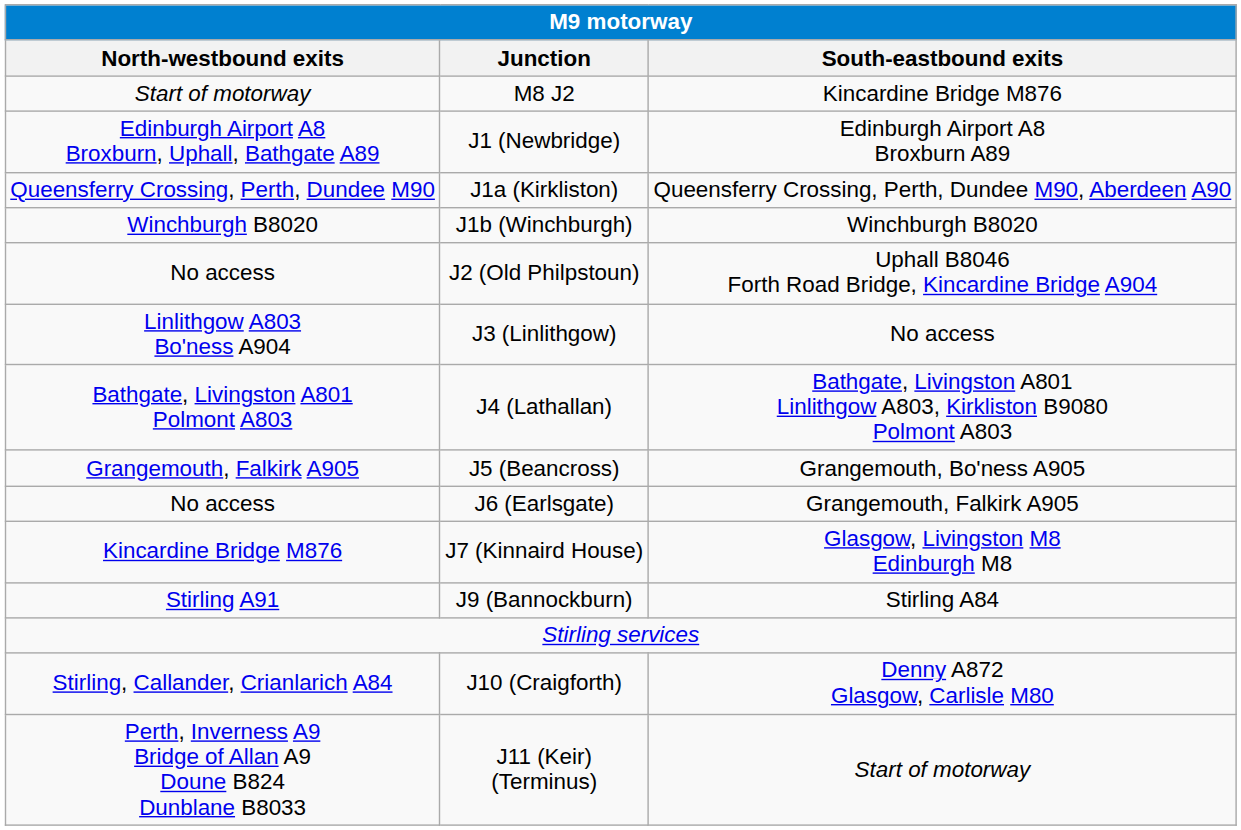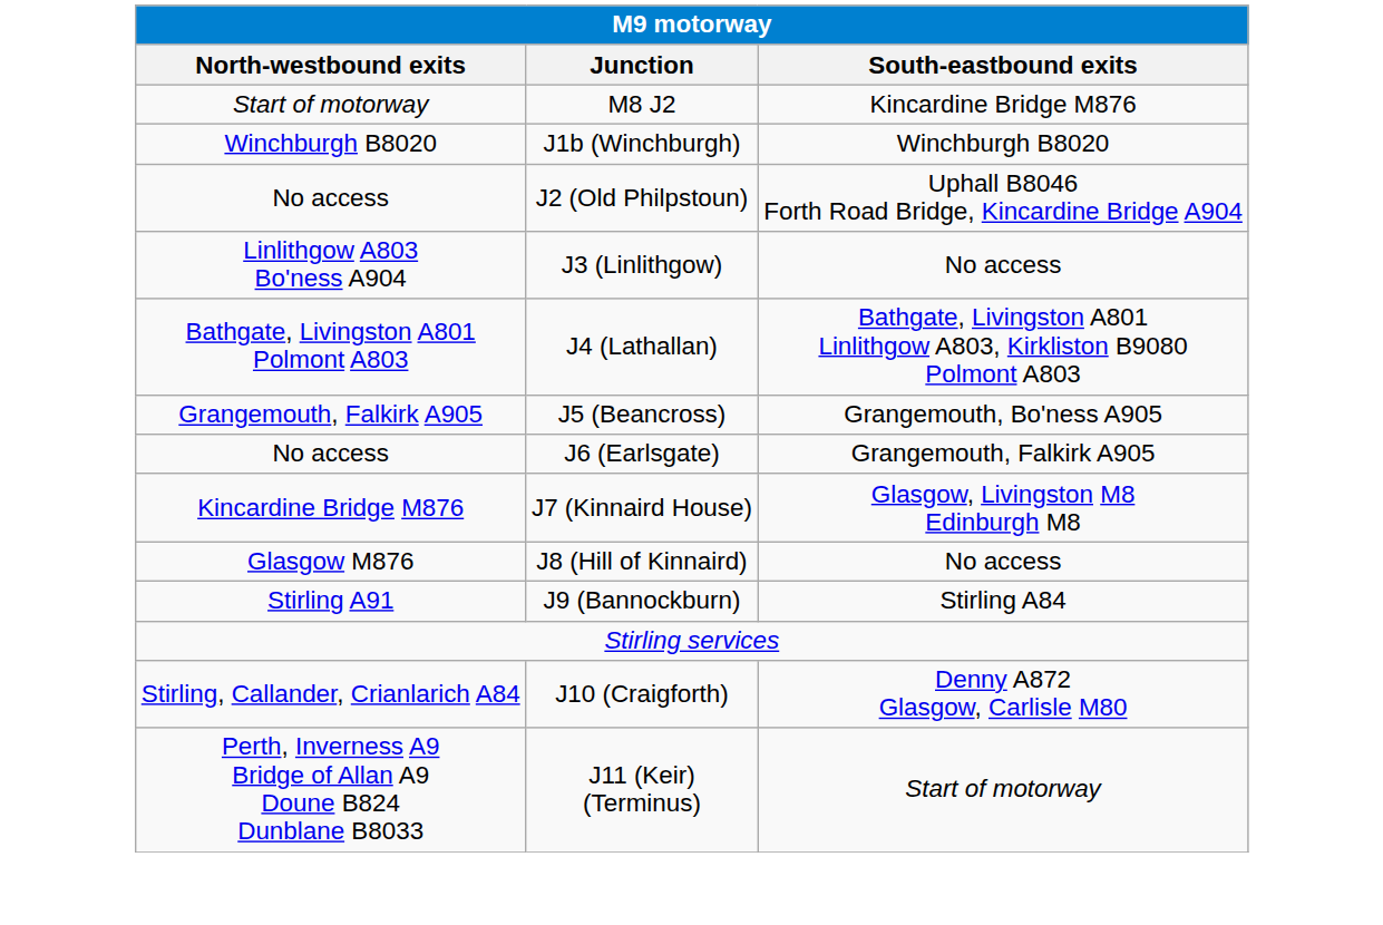 <table class="wikitable" style="margin:auto; text-align:center;">
 <tr align="center" bgcolor="0080d0" style="color: white;">
 <td colspan="3"><strong>M9 motorway</strong></td>
 </tr>
 <tr>
 <th>North-westbound exits</th>
 <th>Junction</th>
 <th>South-eastbound exits</th>
 </tr>
 <tr align='center'>
 <td><em>Start of motorway</em></td>
 <td>M8 J2</td>
 <td>Kincardine Bridge M876</td>
-</tr>
-<tr align='center'>
-<td><a href='#'>Edinburgh Airport</a> <a href='#'>A8</a> <br> <a href='#'>Broxburn</a>, <a href='#'>Uphall</a>, <a href='#'>Bathgate</a>  <a href='#'>A89</a></td>
-<td>J1 (Newbridge)</td>
-<td>Edinburgh Airport A8 <br> Broxburn A89</td>
-</tr>
-<tr align='center'>
-<td><a href='#'>Queensferry Crossing</a>, <a href='#'>Perth</a>, <a href='#'>Dundee</a> <a href='#'>M90</a></td>
-<td>J1a (Kirkliston)</td>
-<td>Queensferry Crossing, Perth, Dundee <a href='#'>M90</a>, <a href='#'>Aberdeen</a> <a href='#'>A90</a></td>
 </tr>
 <tr align='center'>
 <td><a href='#'>Winchburgh</a> B8020</td>
 <td>J1b (Winchburgh)</td>
 <td>Winchburgh B8020</td>
 </tr>
 <tr align='center'>
 <td>No access</td>
 <td>J2 (Old Philpstoun)</td>
 <td>Uphall B8046<br> Forth Road Bridge, <a href='#'>Kincardine Bridge</a> <a href='#'>A904</a></td>
 </tr>
 <tr align='center'>
 <td><a href='#'>Linlithgow</a> <a href='#'>A803</a><br><a href='#'>Bo'ness</a> A904</td>
 <td>J3 (Linlithgow)</td>
 <td>No access</td>
 </tr>
 <tr align='center'>
 <td><a href='#'>Bathgate</a>, <a href='#'>Livingston</a> <a href='#'>A801</a><br><a href='#'>Polmont</a> <a href='#'>A803</a></td>
 <td>J4 (Lathallan)</td>
 <td><a href='#'>Bathgate</a>, <a href='#'>Livingston</a> A801<br><a href='#'>Linlithgow</a> A803, <a href='#'>Kirkliston</a> B9080<br><a href='#'>Polmont</a> A803</td>
 </tr>
 <tr align='center'>
 <td><a href='#'>Grangemouth</a>, <a href='#'>Falkirk</a> <a href='#'>A905</a></td>
 <td>J5 (Beancross)</td>
 <td>Grangemouth, Bo'ness A905</td>
 </tr>
 <tr align='center'>
 <td>No access</td>
 <td>J6 (Earlsgate)</td>
 <td>Grangemouth, Falkirk A905</td>
 </tr>
 <tr align='center'>
 <td><a href='#'>Kincardine Bridge</a> <a href='#'>M876</a></td>
 <td>J7 (Kinnaird House)</td>
 <td><a href='#'>Glasgow</a>, <a href='#'>Livingston</a> <a href='#'>M8</a> <br> <a href='#'>Edinburgh</a> M8</td>
 </tr>
 <tr align='center'>
+<td><a href='#'>Glasgow</a> M876</td>
+<td>J8 (Hill of Kinnaird)</td>
+<td>No access</td>
+</tr>
+<tr align='center'>
 <td><a href='#'>Stirling</a> <a href='#'>A91</a></td>
 <td>J9 (Bannockburn)</td>
 <td>Stirling A84</td>
 </tr>
 <tr align='center'>
 <td colspan = 3><em><a href='#'>Stirling services</a></em></td>
 </tr>
 <tr align='center'>
 <td><a href='#'>Stirling</a>, <a href='#'>Callander</a>, <a href='#'>Crianlarich</a> <a href='#'>A84</a></td>
 <td>J10 (Craigforth)</td>
 <td><a href='#'>Denny</a> A872<br><a href='#'>Glasgow</a>, <a href='#'>Carlisle</a> <a href='#'>M80</a></td>
 </tr>
 <tr align='center'>
 <td><a href='#'>Perth</a>, <a href='#'>Inverness</a> <a href='#'>A9</a> <br><a href='#'>Bridge of Allan</a> A9<br><a href='#'>Doune</a> B824<br><a href='#'>Dunblane</a> B8033</td>
 <td>J11 (Keir) <br> (Terminus)</td>
 <td><em>Start of motorway</em></td>
 </tr>
 </table>
